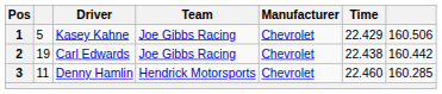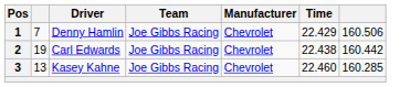 <table class="wikitable" style="font-size:95%">
 <tr>
 <th>Pos</th>
 <th></th>
 <th>Driver</th>
 <th>Team</th>
 <th>Manufacturer</th>
 <th>Time</th>
 <th></th>
 </tr>
 <tr>
 <th>1</th>
-<td>5</td>
-<td><a href='#'>Kasey Kahne</a></td>
+<td>7</td>
+<td><a href='#'>Denny Hamlin</a></td>
 <td><a href='#'>Joe Gibbs Racing</a></td>
 <td><a href='#'>Chevrolet</a></td>
 <td>22.429</td>
 <td>160.506</td>
 </tr>
 <tr>
 <th>2</th>
 <td>19</td>
 <td><a href='#'>Carl Edwards</a></td>
 <td><a href='#'>Joe Gibbs Racing</a></td>
 <td><a href='#'>Chevrolet</a></td>
 <td>22.438</td>
 <td>160.442</td>
 </tr>
 <tr>
 <th>3</th>
-<td>11</td>
-<td><a href='#'>Denny Hamlin</a></td>
-<td><a href='#'>Hendrick Motorsports</a></td>
+<td>13</td>
+<td><a href='#'>Kasey Kahne</a></td>
+<td><a href='#'>Joe Gibbs Racing</a></td>
 <td><a href='#'>Chevrolet</a></td>
 <td>22.460</td>
 <td>160.285</td>
 </tr>
 <tr>
 <th colspan="7"></th>
 </tr>
 </table>
